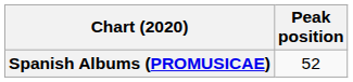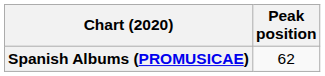 <table class="wikitable plainrowheaders" style="text-align:center">
 <tr>
 <th scope="col">Chart (2020)</th>
 <th scope="col">Peak<br>position</th>
 </tr>
 <tr>
 <th scope="row">Spanish Albums (<a href='#'>PROMUSICAE</a>)</th>
-<td>52</td>
+<td>62</td>
 </tr>
 </table>
